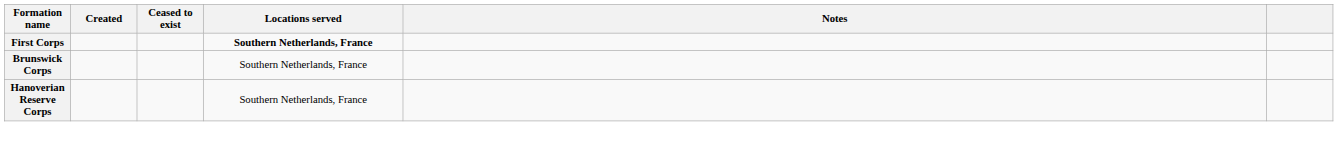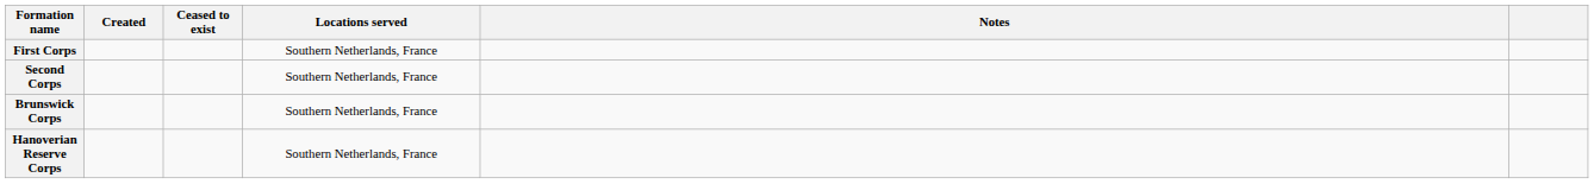 <table class="wikitable sortable plainrowheaders" style="text-align: left; border-spacing: 2px; border: 1px solid darkgray; width: 100%;">
 <tr>
 <th width="5%" scope="col">Formation name</th>
 <th width=5% scope="col">Created</th>
 <th width=5% scope="col">Ceased to exist</th>
 <th class=unsortable width=15% scope="col">Locations served</th>
 <th class=unsortable width=65% scope="col">Notes</th>
 <th class=unsortable width=5% scope="col"></th>
 </tr>
 <tr>
 <th scope="row" style="text-align:center;">First Corps</th>
 <td align="center"></td>
 <td align="center"></td>
-<td align="center"><strong>Southern Netherlands, France</strong></td>
+<td align="center">Southern Netherlands, France</td>
+<td align="center"></td>
+<td align="center"></td>
+</tr>
+<tr>
+<th scope="row" style="text-align:center;">Second Corps</th>
+<td align="center"></td>
+<td align="center"></td>
+<td align="center">Southern Netherlands, France</td>
 <td align="center"></td>
 <td align="center"></td>
 </tr>
 <tr>
 <th scope="row" style="text-align:center;">Brunswick Corps</th>
 <td align="center"></td>
 <td align="center"></td>
 <td align="center">Southern Netherlands, France</td>
 <td align="center"></td>
 <td align="center"></td>
 </tr>
 <tr>
 <th scope="row" style="text-align:center;">Hanoverian Reserve Corps</th>
 <td align="center"></td>
 <td align="center"></td>
 <td align="center">Southern Netherlands, France</td>
 <td align="center"></td>
 <td align="center"></td>
 </tr>
 </table>
